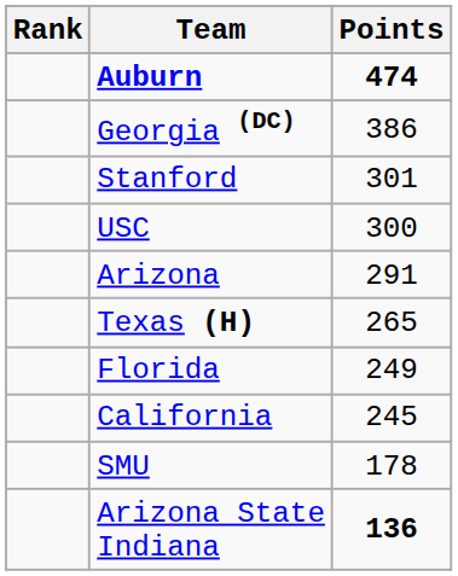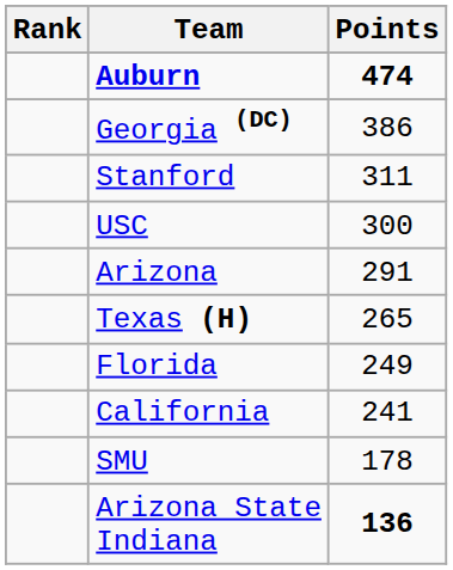 <table class="wikitable sortable" style="text-align:center">
 <tr>
 <th>Rank</th>
 <th>Team</th>
 <th>Points</th>
 </tr>
 <tr>
 <td></td>
 <td align=left><strong><a href='#'>Auburn</a></strong></td>
 <td><strong>474</strong></td>
 </tr>
 <tr>
 <td></td>
 <td align=left><a href='#'>Georgia</a> <strong><sup>(DC)</sup></strong></td>
 <td>386</td>
 </tr>
 <tr>
 <td></td>
 <td align=left><a href='#'>Stanford</a></td>
-<td>301</td>
+<td>311</td>
 </tr>
 <tr>
 <td></td>
 <td align=left><a href='#'>USC</a></td>
 <td>300</td>
 </tr>
 <tr>
 <td></td>
 <td align=left><a href='#'>Arizona</a></td>
 <td>291</td>
 </tr>
 <tr>
 <td></td>
 <td align=left><a href='#'>Texas</a> <strong>(H)</strong></td>
 <td>265</td>
 </tr>
 <tr>
 <td></td>
 <td align=left><a href='#'>Florida</a></td>
 <td>249</td>
 </tr>
 <tr>
 <td></td>
 <td align=left><a href='#'>California</a></td>
-<td>245</td>
+<td>241</td>
 </tr>
 <tr>
 <td></td>
 <td align=left><a href='#'>SMU</a></td>
 <td>178</td>
 </tr>
 <tr>
 <td></td>
 <td align=left><a href='#'>Arizona State</a><br><a href='#'>Indiana</a></td>
 <td><strong>136</strong></td>
 </tr>
 </table>
